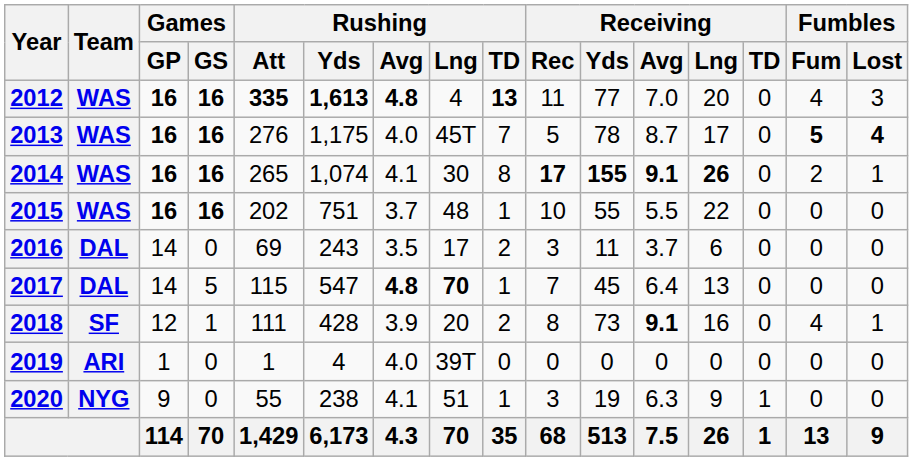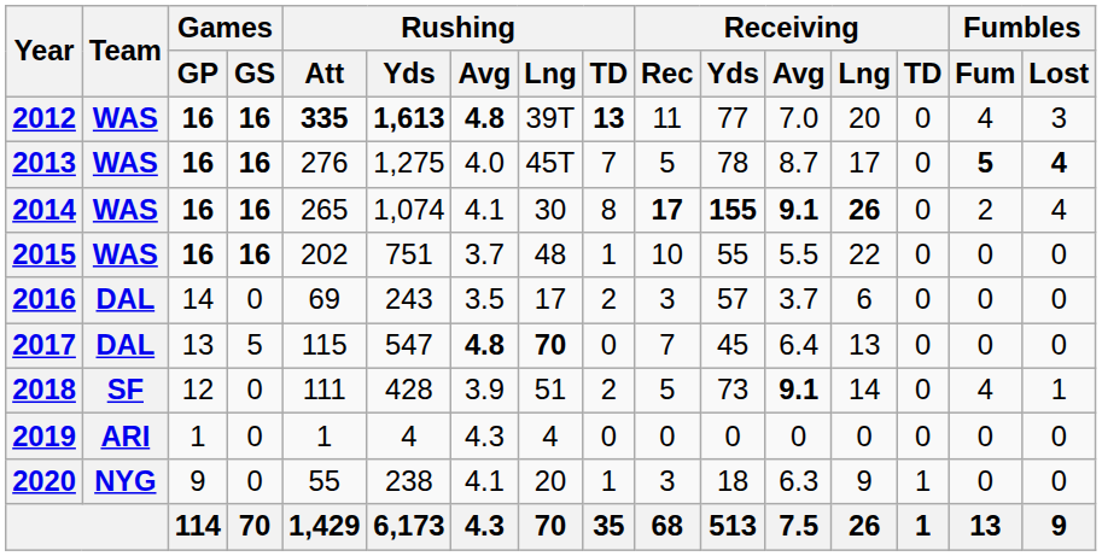 <table class=wikitable style="text-align:center;">
 <tr>
 <th rowspan="2">Year</th>
 <th rowspan="2">Team</th>
 <th colspan="2">Games</th>
 <th colspan="5">Rushing</th>
 <th colspan="5">Receiving</th>
 <th colspan="2">Fumbles</th>
 </tr>
 <tr>
 <th>GP</th>
 <th>GS</th>
 <th>Att</th>
 <th>Yds</th>
 <th>Avg</th>
 <th>Lng</th>
 <th>TD</th>
 <th>Rec</th>
 <th>Yds</th>
 <th>Avg</th>
 <th>Lng</th>
 <th>TD</th>
 <th>Fum</th>
 <th>Lost</th>
 </tr>
 <tr>
 <th><a href='#'>2012</a></th>
 <th><a href='#'>WAS</a></th>
 <td><strong>16</strong></td>
 <td><strong>16</strong></td>
 <td><strong>335</strong></td>
 <td><strong>1,613</strong></td>
 <td><strong>4.8</strong></td>
-<td>4</td>
+<td>39T</td>
 <td><strong>13</strong></td>
 <td>11</td>
 <td>77</td>
 <td>7.0</td>
 <td>20</td>
 <td>0</td>
 <td>4</td>
 <td>3</td>
 </tr>
 <tr>
 <th><a href='#'>2013</a></th>
 <th><a href='#'>WAS</a></th>
 <td><strong>16</strong></td>
 <td><strong>16</strong></td>
 <td>276</td>
-<td>1,175</td>
+<td>1,275</td>
 <td>4.0</td>
 <td>45T</td>
 <td>7</td>
 <td>5</td>
 <td>78</td>
 <td>8.7</td>
 <td>17</td>
 <td>0</td>
 <td><strong>5</strong></td>
 <td><strong>4</strong></td>
 </tr>
 <tr>
 <th><a href='#'>2014</a></th>
 <th><a href='#'>WAS</a></th>
 <td><strong>16</strong></td>
 <td><strong>16</strong></td>
 <td>265</td>
 <td>1,074</td>
 <td>4.1</td>
 <td>30</td>
 <td>8</td>
 <td><strong>17</strong></td>
 <td><strong>155</strong></td>
 <td><strong>9.1</strong></td>
 <td><strong>26</strong></td>
 <td>0</td>
 <td>2</td>
-<td>1</td>
+<td>4</td>
 </tr>
 <tr>
 <th><a href='#'>2015</a></th>
 <th><a href='#'>WAS</a></th>
 <td><strong>16</strong></td>
 <td><strong>16</strong></td>
 <td>202</td>
 <td>751</td>
 <td>3.7</td>
 <td>48</td>
 <td>1</td>
 <td>10</td>
 <td>55</td>
 <td>5.5</td>
 <td>22</td>
 <td>0</td>
 <td>0</td>
 <td>0</td>
 </tr>
 <tr>
 <th><a href='#'>2016</a></th>
 <th><a href='#'>DAL</a></th>
 <td>14</td>
 <td>0</td>
 <td>69</td>
 <td>243</td>
 <td>3.5</td>
 <td>17</td>
 <td>2</td>
 <td>3</td>
-<td>11</td>
+<td>57</td>
 <td>3.7</td>
 <td>6</td>
 <td>0</td>
 <td>0</td>
 <td>0</td>
 </tr>
 <tr>
 <th><a href='#'>2017</a></th>
 <th><a href='#'>DAL</a></th>
-<td>14</td>
+<td>13</td>
 <td>5</td>
 <td>115</td>
 <td>547</td>
 <td><strong>4.8</strong></td>
 <td><strong>70</strong></td>
-<td>1</td>
+<td>0</td>
 <td>7</td>
 <td>45</td>
 <td>6.4</td>
 <td>13</td>
 <td>0</td>
 <td>0</td>
 <td>0</td>
 </tr>
 <tr>
 <th><a href='#'>2018</a></th>
 <th><a href='#'>SF</a></th>
 <td>12</td>
-<td>1</td>
+<td>0</td>
 <td>111</td>
 <td>428</td>
 <td>3.9</td>
-<td>20</td>
+<td>51</td>
 <td>2</td>
-<td>8</td>
+<td>5</td>
 <td>73</td>
 <td><strong>9.1</strong></td>
-<td>16</td>
+<td>14</td>
 <td>0</td>
 <td>4</td>
 <td>1</td>
 </tr>
 <tr>
 <th><a href='#'>2019</a></th>
 <th><a href='#'>ARI</a></th>
 <td>1</td>
 <td>0</td>
 <td>1</td>
 <td>4</td>
-<td>4.0</td>
-<td>39T</td>
+<td>4.3</td>
+<td>4</td>
 <td>0</td>
 <td>0</td>
 <td>0</td>
 <td>0</td>
 <td>0</td>
 <td>0</td>
 <td>0</td>
 <td>0</td>
 </tr>
 <tr>
 <th><a href='#'>2020</a></th>
 <th><a href='#'>NYG</a></th>
 <td>9</td>
 <td>0</td>
 <td>55</td>
 <td>238</td>
 <td>4.1</td>
-<td>51</td>
+<td>20</td>
 <td>1</td>
 <td>3</td>
-<td>19</td>
+<td>18</td>
 <td>6.3</td>
 <td>9</td>
 <td>1</td>
 <td>0</td>
 <td>0</td>
 </tr>
 <tr>
 <th colspan="2"></th>
 <th>114</th>
 <th>70</th>
 <th>1,429</th>
 <th>6,173</th>
 <th>4.3</th>
 <th>70</th>
 <th>35</th>
 <th>68</th>
 <th>513</th>
 <th>7.5</th>
 <th>26</th>
 <th>1</th>
 <th>13</th>
 <th>9</th>
 </tr>
 </table>
